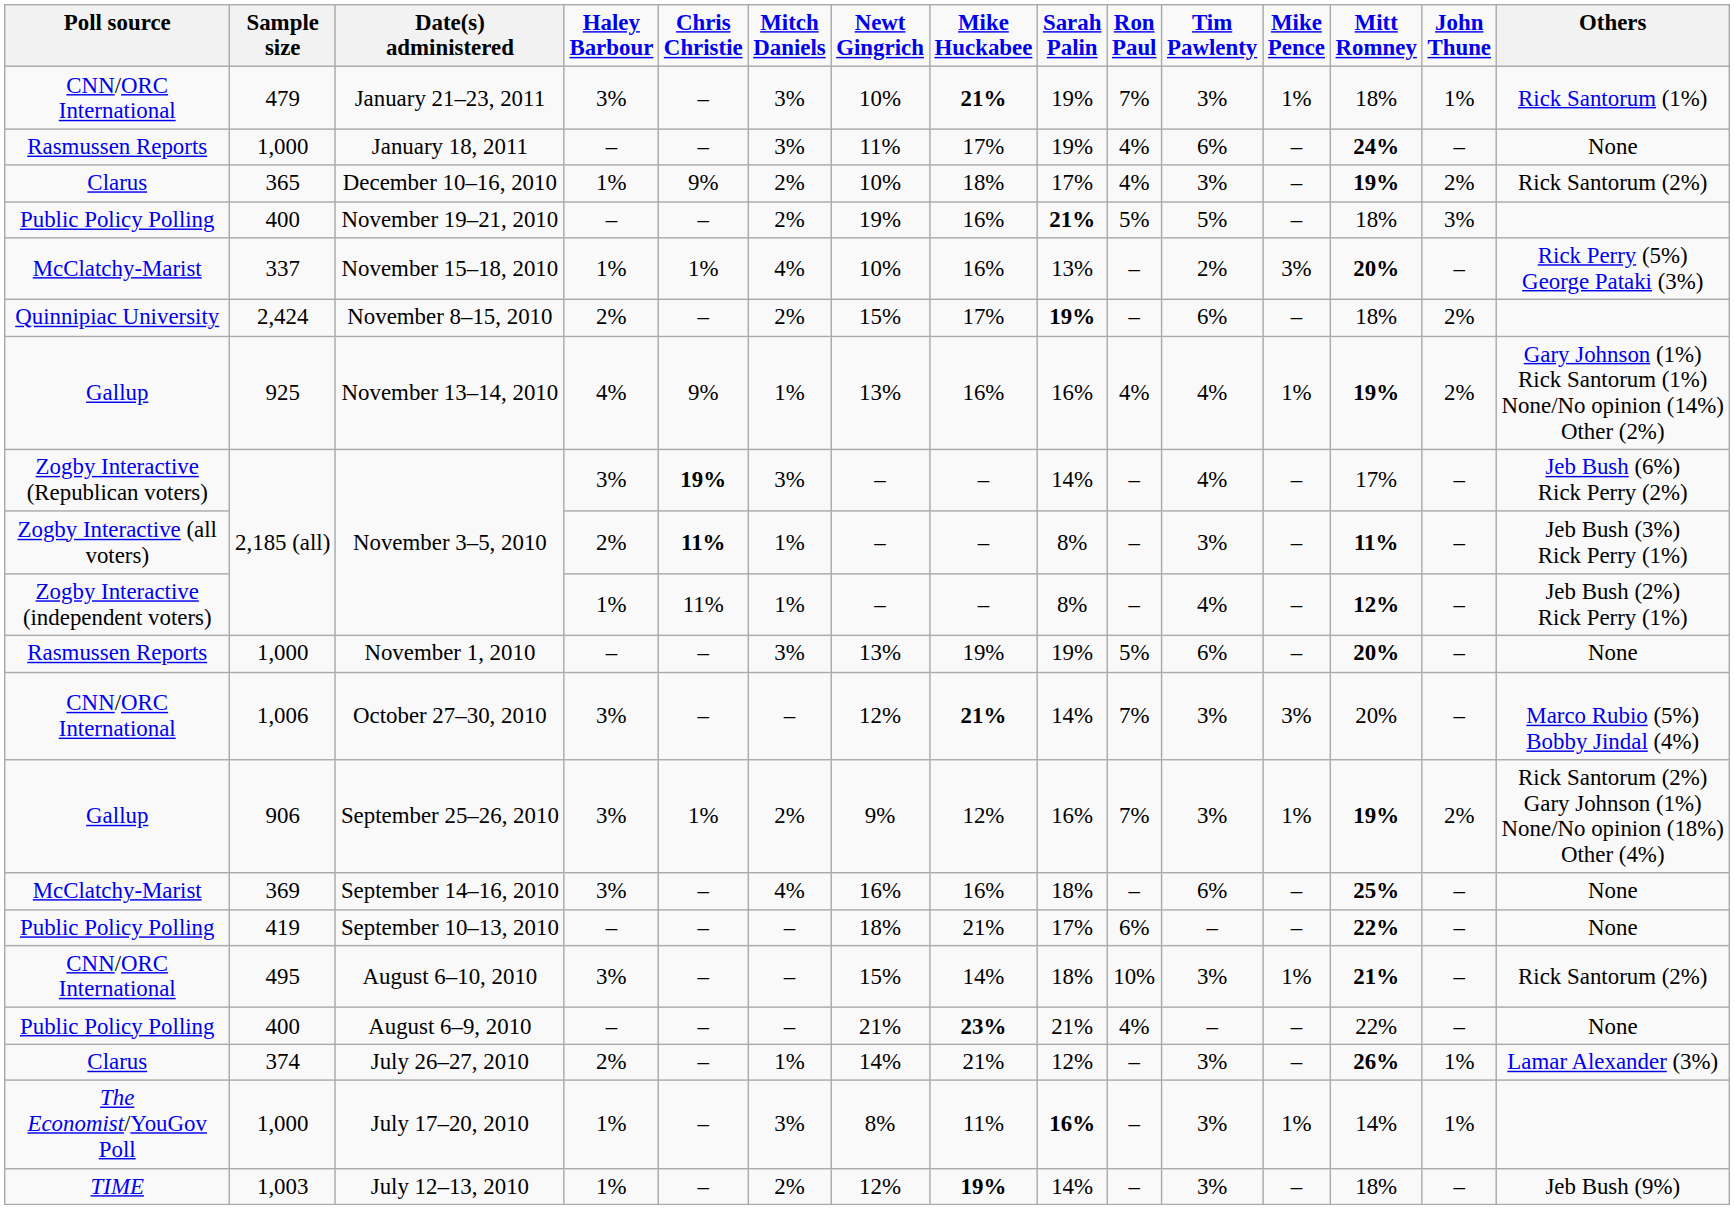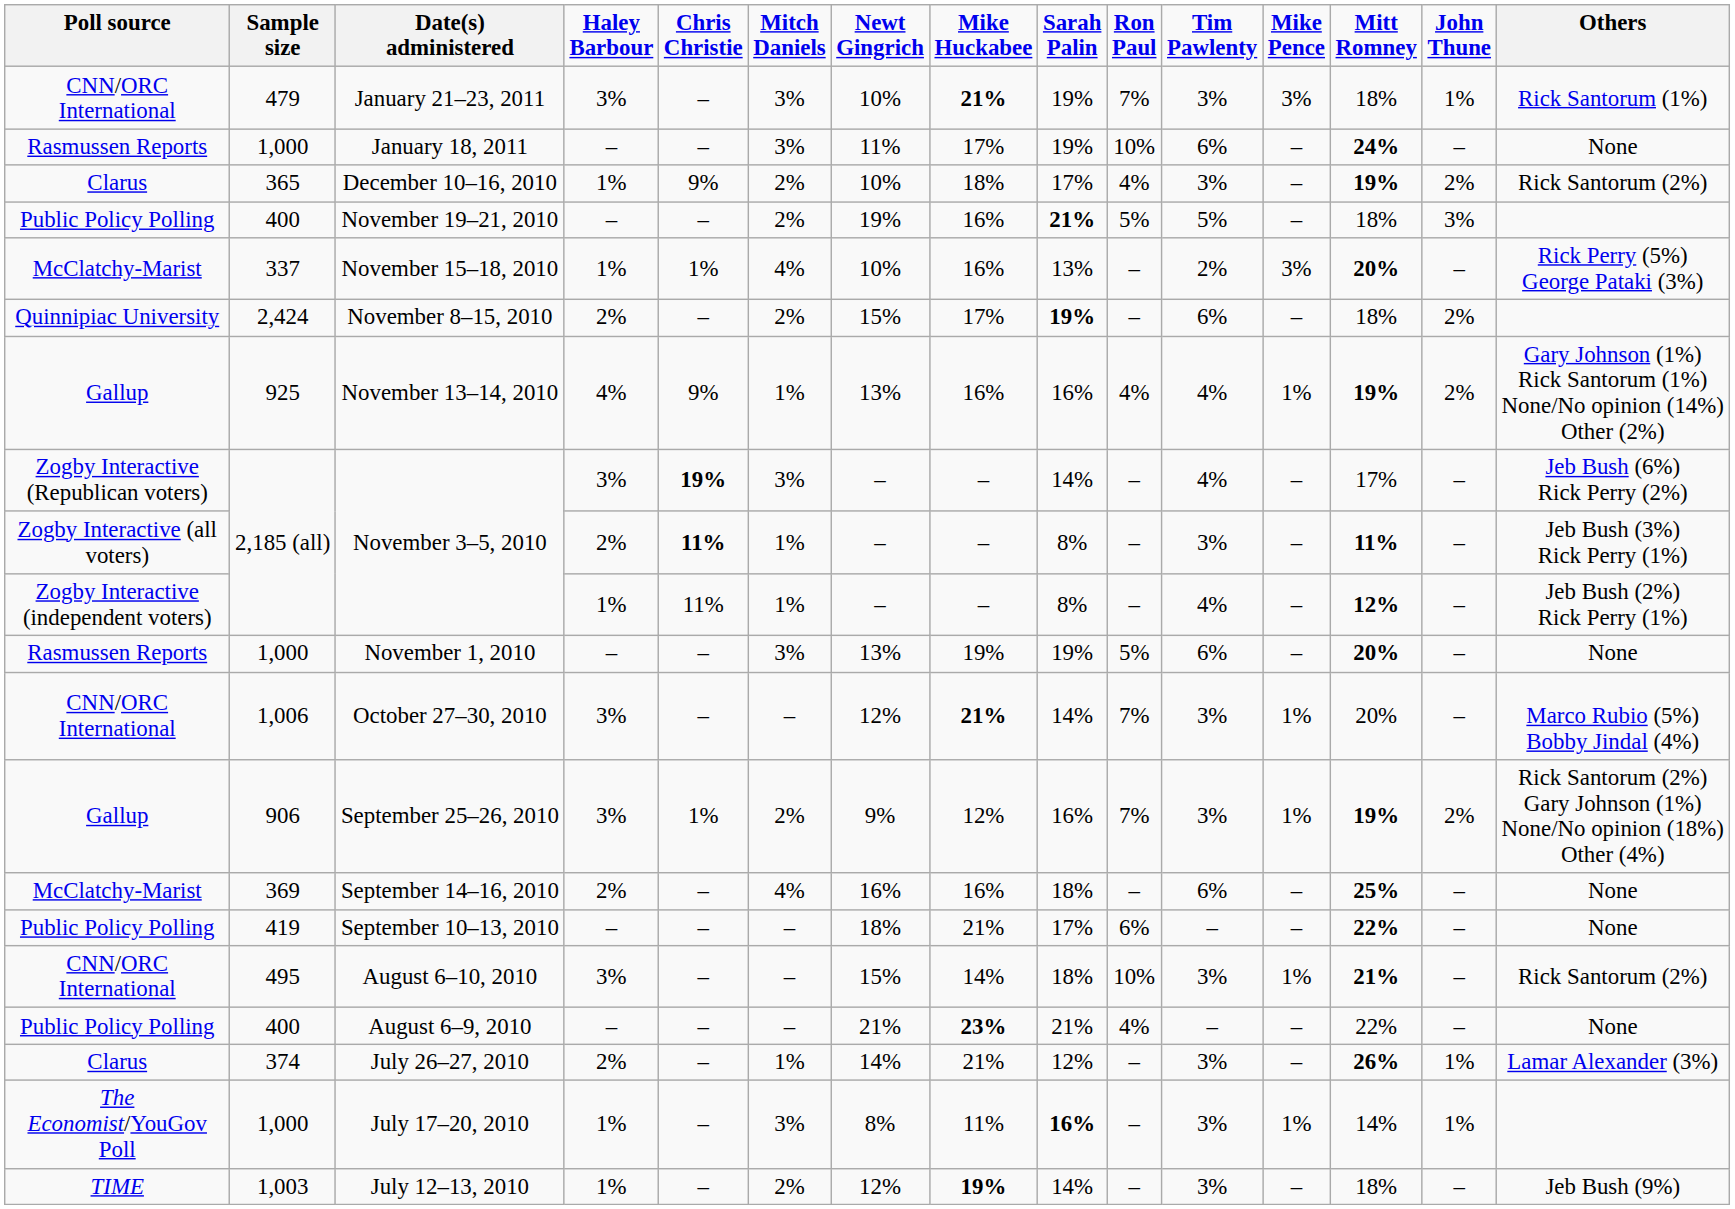 <table class="wikitable" style="text-align:center">
 <tr valign=top>
 <th style="width:150px;">Poll source</th>
 <th>Sample<br>size</th>
 <th>Date(s)<br> administered</th>
 <td><strong><a href='#'>Haley<br> Barbour</a></strong></td>
 <td><strong><a href='#'>Chris<br> Christie</a></strong></td>
 <td><strong><a href='#'>Mitch<br> Daniels</a></strong></td>
 <td><strong><a href='#'>Newt<br> Gingrich</a></strong></td>
 <td><strong><a href='#'>Mike<br> Huckabee</a></strong></td>
 <td><strong><a href='#'>Sarah<br> Palin</a></strong></td>
 <td><strong><a href='#'>Ron<br> Paul</a></strong></td>
 <td><strong><a href='#'>Tim<br> Pawlenty</a></strong></td>
 <td><strong><a href='#'>Mike<br> Pence</a></strong></td>
 <td><strong><a href='#'>Mitt<br> Romney</a></strong></td>
 <td><strong><a href='#'>John<br> Thune</a></strong></td>
 <th>Others</th>
 </tr>
 <tr>
 <td><a href='#'>CNN</a>/<a href='#'>ORC International</a></td>
 <td>479</td>
 <td>January 21–23, 2011</td>
 <td>3%</td>
 <td>–</td>
 <td>3%</td>
 <td>10%</td>
 <td><strong>21%</strong></td>
 <td>19%</td>
 <td>7%</td>
 <td>3%</td>
-<td>1%</td>
+<td>3%</td>
 <td>18%</td>
 <td>1%</td>
 <td><a href='#'>Rick Santorum</a> (1%)</td>
 </tr>
 <tr>
 <td><a href='#'>Rasmussen Reports</a></td>
 <td>1,000</td>
 <td>January 18, 2011</td>
 <td>–</td>
 <td>–</td>
 <td>3%</td>
 <td>11%</td>
 <td>17%</td>
 <td>19%</td>
-<td>4%</td>
+<td>10%</td>
 <td>6%</td>
 <td>–</td>
 <td><strong>24%</strong></td>
 <td>–</td>
 <td>None</td>
 </tr>
 <tr>
 <td><a href='#'>Clarus</a></td>
 <td>365</td>
 <td>December 10–16, 2010</td>
 <td>1%</td>
 <td>9%</td>
 <td>2%</td>
 <td>10%</td>
 <td>18%</td>
 <td>17%</td>
 <td>4%</td>
 <td>3%</td>
 <td>–</td>
 <td><strong>19%</strong></td>
 <td>2%</td>
 <td>Rick Santorum (2%)</td>
 </tr>
 <tr>
 <td><a href='#'>Public Policy Polling</a></td>
 <td>400</td>
 <td>November 19–21, 2010</td>
 <td>–</td>
 <td>–</td>
 <td>2%</td>
 <td>19%</td>
 <td>16%</td>
 <td><strong>21%</strong></td>
 <td>5%</td>
 <td>5%</td>
 <td>–</td>
 <td>18%</td>
 <td>3%</td>
 <td></td>
 </tr>
 <tr>
 <td><a href='#'>McClatchy-Marist</a></td>
 <td>337</td>
 <td>November 15–18, 2010</td>
 <td>1%</td>
 <td>1%</td>
 <td>4%</td>
 <td>10%</td>
 <td>16%</td>
 <td>13%</td>
 <td>–</td>
 <td>2%</td>
 <td>3%</td>
 <td><strong>20%</strong></td>
 <td>–</td>
 <td><a href='#'>Rick Perry</a> (5%)<br><a href='#'>George Pataki</a> (3%)</td>
 </tr>
 <tr>
 <td><a href='#'>Quinnipiac University</a></td>
 <td>2,424</td>
 <td>November 8–15, 2010</td>
 <td>2%</td>
 <td>–</td>
 <td>2%</td>
 <td>15%</td>
 <td>17%</td>
 <td><strong>19%</strong></td>
 <td>–</td>
 <td>6%</td>
 <td>–</td>
 <td>18%</td>
 <td>2%</td>
 <td></td>
 </tr>
 <tr>
 <td><a href='#'>Gallup</a></td>
 <td>925</td>
 <td>November 13–14, 2010</td>
 <td>4%</td>
 <td>9%</td>
 <td>1%</td>
 <td>13%</td>
 <td>16%</td>
 <td>16%</td>
 <td>4%</td>
 <td>4%</td>
 <td>1%</td>
 <td><strong>19%</strong></td>
 <td>2%</td>
 <td><a href='#'>Gary Johnson</a> (1%)<br>Rick Santorum (1%)<br>None/No opinion (14%)<br>Other (2%)</td>
 </tr>
 <tr>
 <td><a href='#'>Zogby Interactive</a> (Republican voters)</td>
 <td rowspan=3>2,185 (all)</td>
 <td rowspan=3>November 3–5, 2010</td>
 <td>3%</td>
 <td><strong>19%</strong></td>
 <td>3%</td>
 <td>–</td>
 <td>–</td>
 <td>14%</td>
 <td>–</td>
 <td>4%</td>
 <td>–</td>
 <td>17%</td>
 <td>–</td>
 <td><a href='#'>Jeb Bush</a> (6%)<br>Rick Perry (2%)</td>
 </tr>
 <tr>
 <td><a href='#'>Zogby Interactive</a> (all voters)</td>
 <td>2%</td>
 <td><strong>11%</strong></td>
 <td>1%</td>
 <td>–</td>
 <td>–</td>
 <td>8%</td>
 <td>–</td>
 <td>3%</td>
 <td>–</td>
 <td><strong>11%</strong></td>
 <td>–</td>
 <td>Jeb Bush (3%)<br>Rick Perry (1%)</td>
 </tr>
 <tr>
 <td><a href='#'>Zogby Interactive</a> (independent voters)</td>
 <td>1%</td>
 <td>11%</td>
 <td>1%</td>
 <td>–</td>
 <td>–</td>
 <td>8%</td>
 <td>–</td>
 <td>4%</td>
 <td>–</td>
 <td><strong>12%</strong></td>
 <td>–</td>
 <td>Jeb Bush (2%)<br>Rick Perry (1%)</td>
 </tr>
 <tr>
 <td><a href='#'>Rasmussen Reports</a></td>
 <td>1,000</td>
 <td>November 1, 2010</td>
 <td>–</td>
 <td>–</td>
 <td>3%</td>
 <td>13%</td>
 <td>19%</td>
 <td>19%</td>
 <td>5%</td>
 <td>6%</td>
 <td>–</td>
 <td><strong>20%</strong></td>
 <td>–</td>
 <td>None</td>
 </tr>
 <tr>
 <td><a href='#'>CNN</a>/<a href='#'>ORC International</a></td>
 <td>1,006</td>
 <td>October 27–30, 2010</td>
 <td>3%</td>
 <td>–</td>
 <td>–</td>
 <td>12%</td>
 <td><strong>21%</strong></td>
 <td>14%</td>
 <td>7%</td>
 <td>3%</td>
-<td>3%</td>
+<td>1%</td>
 <td>20%</td>
 <td>–</td>
 <td><br> <a href='#'>Marco Rubio</a> (5%) <br> <a href='#'>Bobby Jindal</a> (4%)</td>
 </tr>
 <tr>
 <td><a href='#'>Gallup</a></td>
 <td>906</td>
 <td>September 25–26, 2010</td>
 <td>3%</td>
 <td>1%</td>
 <td>2%</td>
 <td>9%</td>
 <td>12%</td>
 <td>16%</td>
 <td>7%</td>
 <td>3%</td>
 <td>1%</td>
 <td><strong>19%</strong></td>
 <td>2%</td>
 <td>Rick Santorum (2%)<br>Gary Johnson (1%)<br>None/No opinion (18%)<br>Other (4%)</td>
 </tr>
 <tr>
 <td><a href='#'>McClatchy-Marist</a></td>
 <td>369</td>
 <td>September 14–16, 2010</td>
-<td>3%</td>
+<td>2%</td>
 <td>–</td>
 <td>4%</td>
 <td>16%</td>
 <td>16%</td>
 <td>18%</td>
 <td>–</td>
 <td>6%</td>
 <td>–</td>
 <td><strong>25%</strong></td>
 <td>–</td>
 <td>None</td>
 </tr>
 <tr>
 <td><a href='#'>Public Policy Polling</a></td>
 <td>419</td>
 <td>September 10–13, 2010</td>
 <td>–</td>
 <td>–</td>
 <td>–</td>
 <td>18%</td>
 <td>21%</td>
 <td>17%</td>
 <td>6%</td>
 <td>–</td>
 <td>–</td>
 <td><strong>22%</strong></td>
 <td>–</td>
 <td>None</td>
 </tr>
 <tr>
 <td><a href='#'>CNN</a>/<a href='#'>ORC International</a></td>
 <td>495</td>
 <td>August 6–10, 2010</td>
 <td>3%</td>
 <td>–</td>
 <td>–</td>
 <td>15%</td>
 <td>14%</td>
 <td>18%</td>
 <td>10%</td>
 <td>3%</td>
 <td>1%</td>
 <td><strong>21%</strong></td>
 <td>–</td>
 <td>Rick Santorum (2%)</td>
 </tr>
 <tr>
 <td><a href='#'>Public Policy Polling</a></td>
 <td>400</td>
 <td>August 6–9, 2010</td>
 <td>–</td>
 <td>–</td>
 <td>–</td>
 <td>21%</td>
 <td><strong>23%</strong></td>
 <td>21%</td>
 <td>4%</td>
 <td>–</td>
 <td>–</td>
 <td>22%</td>
 <td>–</td>
 <td>None</td>
 </tr>
 <tr>
 <td><a href='#'>Clarus</a></td>
 <td>374</td>
 <td>July 26–27, 2010</td>
 <td>2%</td>
 <td>–</td>
 <td>1%</td>
 <td>14%</td>
 <td>21%</td>
 <td>12%</td>
 <td>–</td>
 <td>3%</td>
 <td>–</td>
 <td><strong>26%</strong></td>
 <td>1%</td>
 <td><a href='#'>Lamar Alexander</a> (3%)</td>
 </tr>
 <tr>
 <td><em><a href='#'>The Economist</a></em>/<a href='#'>YouGov Poll</a></td>
 <td>1,000</td>
 <td>July 17–20, 2010</td>
 <td>1%</td>
 <td>–</td>
 <td>3%</td>
 <td>8%</td>
 <td>11%</td>
 <td><strong>16%</strong></td>
 <td>–</td>
 <td>3%</td>
 <td>1%</td>
 <td>14%</td>
 <td>1%</td>
 <td></td>
 </tr>
 <tr>
 <td><em><a href='#'>TIME</a></em></td>
 <td>1,003</td>
 <td>July 12–13, 2010</td>
 <td>1%</td>
 <td>–</td>
 <td>2%</td>
 <td>12%</td>
 <td><strong>19%</strong></td>
 <td>14%</td>
 <td>–</td>
 <td>3%</td>
 <td>–</td>
 <td>18%</td>
 <td>–</td>
 <td>Jeb Bush (9%)</td>
 </tr>
 </table>
